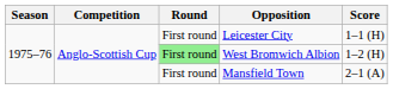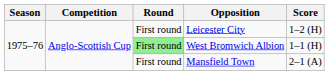 <table class="wikitable">
 <tr>
 <th>Season</th>
 <th>Competition</th>
 <th>Round</th>
 <th>Opposition</th>
 <th>Score</th>
 </tr>
 <tr>
 <td rowspan="3">1975–76</td>
 <td rowspan="3"><a href='#'>Anglo-Scottish Cup</a></td>
 <td>First round</td>
 <td> <a href='#'>Leicester City</a></td>
-<td>1–1 (H)</td>
+<td>1–2 (H)</td>
 </tr>
 <tr>
 <td style="background: lightgreen;">First round</td>
 <td> <a href='#'>West Bromwich Albion</a></td>
-<td>1–2 (H)</td>
+<td>1–1 (H)</td>
 </tr>
 <tr>
 <td>First round</td>
 <td> <a href='#'>Mansfield Town</a></td>
 <td>2–1 (A)</td>
 </tr>
 </table>
